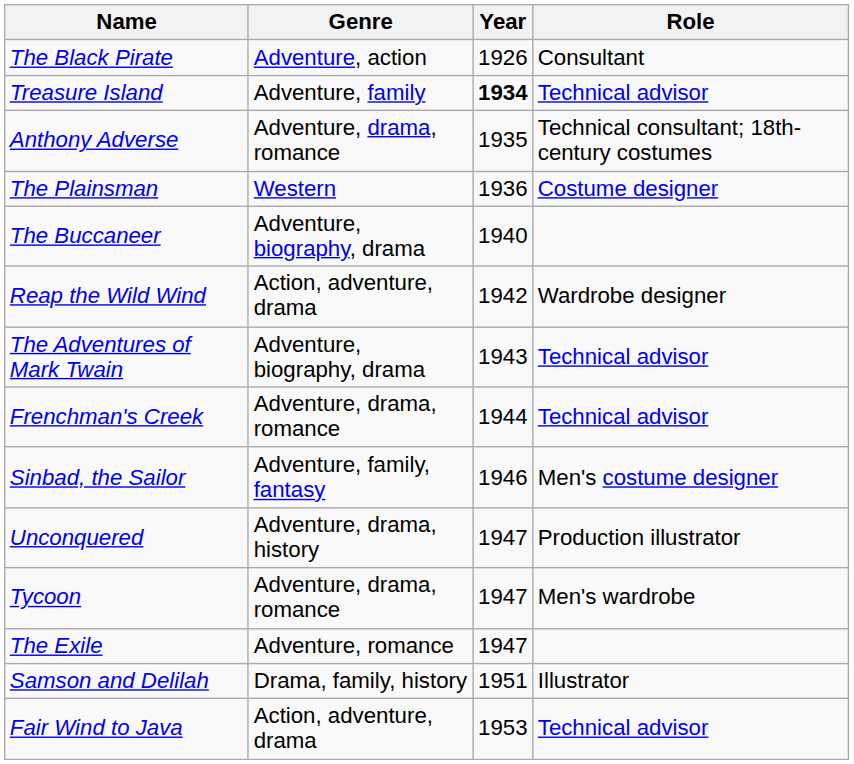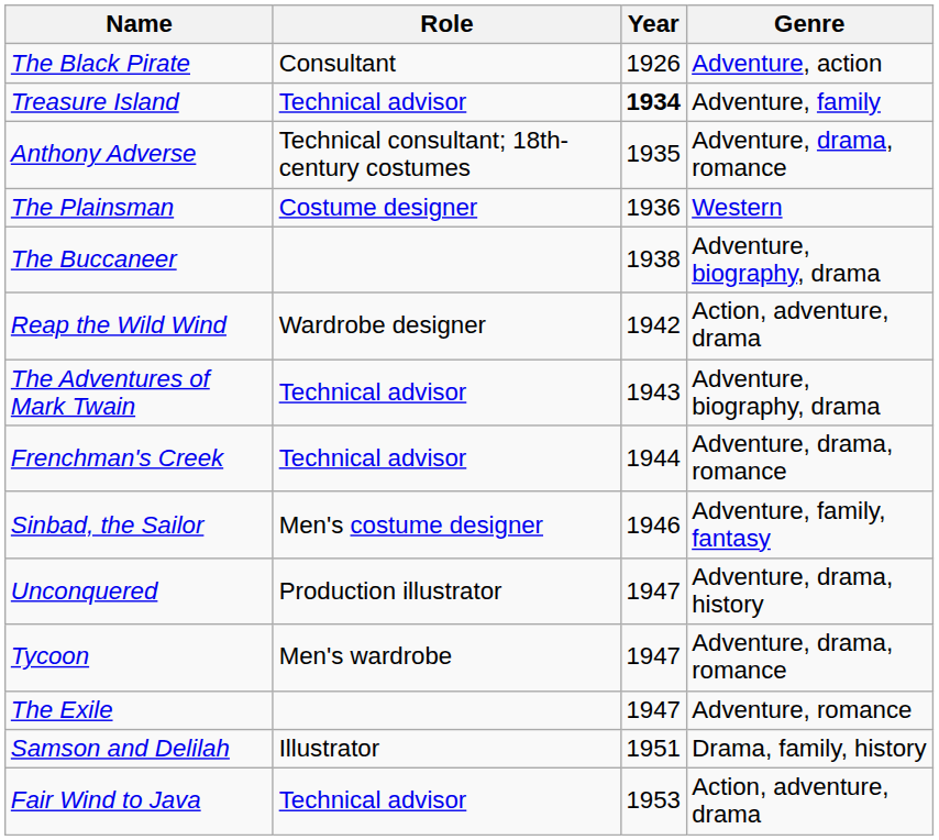 <table class="wikitable">
 <tr>
 <th>Name</th>
+<th>Role</th>
+<th>Year</th>
 <th>Genre</th>
-<th>Year</th>
-<th>Role</th>
 </tr>
 <tr>
 <td><em><a href='#'>The Black Pirate</a></em></td>
+<td>Consultant</td>
+<td>1926</td>
 <td><a href='#'>Adventure</a>, action</td>
-<td>1926</td>
-<td>Consultant</td>
 </tr>
 <tr>
 <td><em><a href='#'>Treasure Island</a></em></td>
+<td><a href='#'>Technical advisor</a></td>
+<td><strong>1934</strong></td>
 <td>Adventure, <a href='#'>family</a></td>
-<td><strong>1934</strong></td>
-<td><a href='#'>Technical advisor</a></td>
 </tr>
 <tr>
 <td><em><a href='#'>Anthony Adverse</a></em></td>
+<td>Technical consultant; 18th-century costumes</td>
+<td>1935</td>
 <td>Adventure, <a href='#'>drama</a>, romance</td>
-<td>1935</td>
-<td>Technical consultant; 18th-century costumes</td>
 </tr>
 <tr>
 <td><em><a href='#'>The Plainsman</a></em></td>
+<td><a href='#'>Costume designer</a></td>
+<td>1936</td>
 <td><a href='#'>Western</a></td>
-<td>1936</td>
-<td><a href='#'>Costume designer</a></td>
 </tr>
 <tr>
 <td><em><a href='#'>The Buccaneer</a></em></td>
+<td></td>
+<td>1938</td>
 <td>Adventure, <a href='#'>biography</a>, drama</td>
-<td>1940</td>
-<td></td>
 </tr>
 <tr>
 <td><em><a href='#'>Reap the Wild Wind</a></em></td>
+<td>Wardrobe designer</td>
+<td>1942</td>
 <td>Action, adventure, drama</td>
-<td>1942</td>
-<td>Wardrobe designer</td>
 </tr>
 <tr>
 <td><em><a href='#'>The Adventures of Mark Twain</a></em></td>
+<td><a href='#'>Technical advisor</a></td>
+<td>1943</td>
 <td>Adventure, biography, drama</td>
-<td>1943</td>
-<td><a href='#'>Technical advisor</a></td>
 </tr>
 <tr>
 <td><em><a href='#'>Frenchman's Creek</a></em></td>
+<td><a href='#'>Technical advisor</a></td>
+<td>1944</td>
 <td>Adventure, drama, romance</td>
-<td>1944</td>
-<td><a href='#'>Technical advisor</a></td>
 </tr>
 <tr>
 <td><em><a href='#'>Sinbad, the Sailor</a></em></td>
+<td>Men's <a href='#'>costume designer</a></td>
+<td>1946</td>
 <td>Adventure, family, <a href='#'>fantasy</a></td>
-<td>1946</td>
-<td>Men's <a href='#'>costume designer</a></td>
 </tr>
 <tr>
 <td><em><a href='#'>Unconquered</a></em></td>
+<td>Production illustrator</td>
+<td>1947</td>
 <td>Adventure, drama, history</td>
-<td>1947</td>
-<td>Production illustrator</td>
 </tr>
 <tr>
 <td><em><a href='#'>Tycoon</a></em></td>
+<td>Men's wardrobe</td>
+<td>1947</td>
 <td>Adventure, drama, romance</td>
-<td>1947</td>
-<td>Men's wardrobe</td>
 </tr>
 <tr>
 <td><em><a href='#'>The Exile</a></em></td>
+<td></td>
+<td>1947</td>
 <td>Adventure, romance</td>
-<td>1947</td>
-<td></td>
 </tr>
 <tr>
 <td><em><a href='#'>Samson and Delilah</a></em></td>
+<td>Illustrator</td>
+<td>1951</td>
 <td>Drama, family, history</td>
-<td>1951</td>
-<td>Illustrator</td>
 </tr>
 <tr>
 <td><em><a href='#'>Fair Wind to Java</a></em></td>
+<td><a href='#'>Technical advisor</a></td>
+<td>1953</td>
 <td>Action, adventure, drama</td>
-<td>1953</td>
-<td><a href='#'>Technical advisor</a></td>
 </tr>
 </table>
